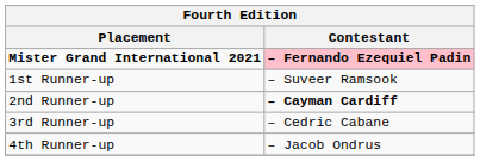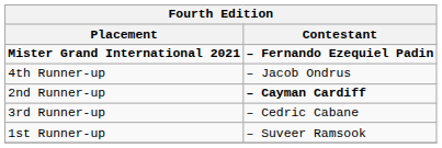 <table class="wikitable sortable" style="font-size:85%">
 <tr>
 <th colspan=2>Fourth Edition</th>
 </tr>
 <tr>
 <th>Placement</th>
 <th>Contestant</th>
 </tr>
 <tr>
 <td><strong>Mister Grand International 2021</strong></td>
-<td style="background: pink;"><strong> – Fernando Ezequiel Padin</strong></td>
+<td><strong> – Fernando Ezequiel Padin</strong></td>
 </tr>
 <tr>
-<td>1st Runner-up</td>
-<td> – Suveer Ramsook</td>
+<td>4th Runner-up</td>
+<td> – Jacob Ondrus</td>
 </tr>
 <tr>
 <td>2nd Runner-up</td>
 <td><strong> – Cayman Cardiff</strong></td>
 </tr>
 <tr>
 <td>3rd Runner-up</td>
 <td> – Cedric Cabane</td>
 </tr>
 <tr>
-<td>4th Runner-up</td>
-<td> – Jacob Ondrus</td>
+<td>1st Runner-up</td>
+<td> – Suveer Ramsook</td>
 </tr>
 <tr>
 </tr>
 </table>
